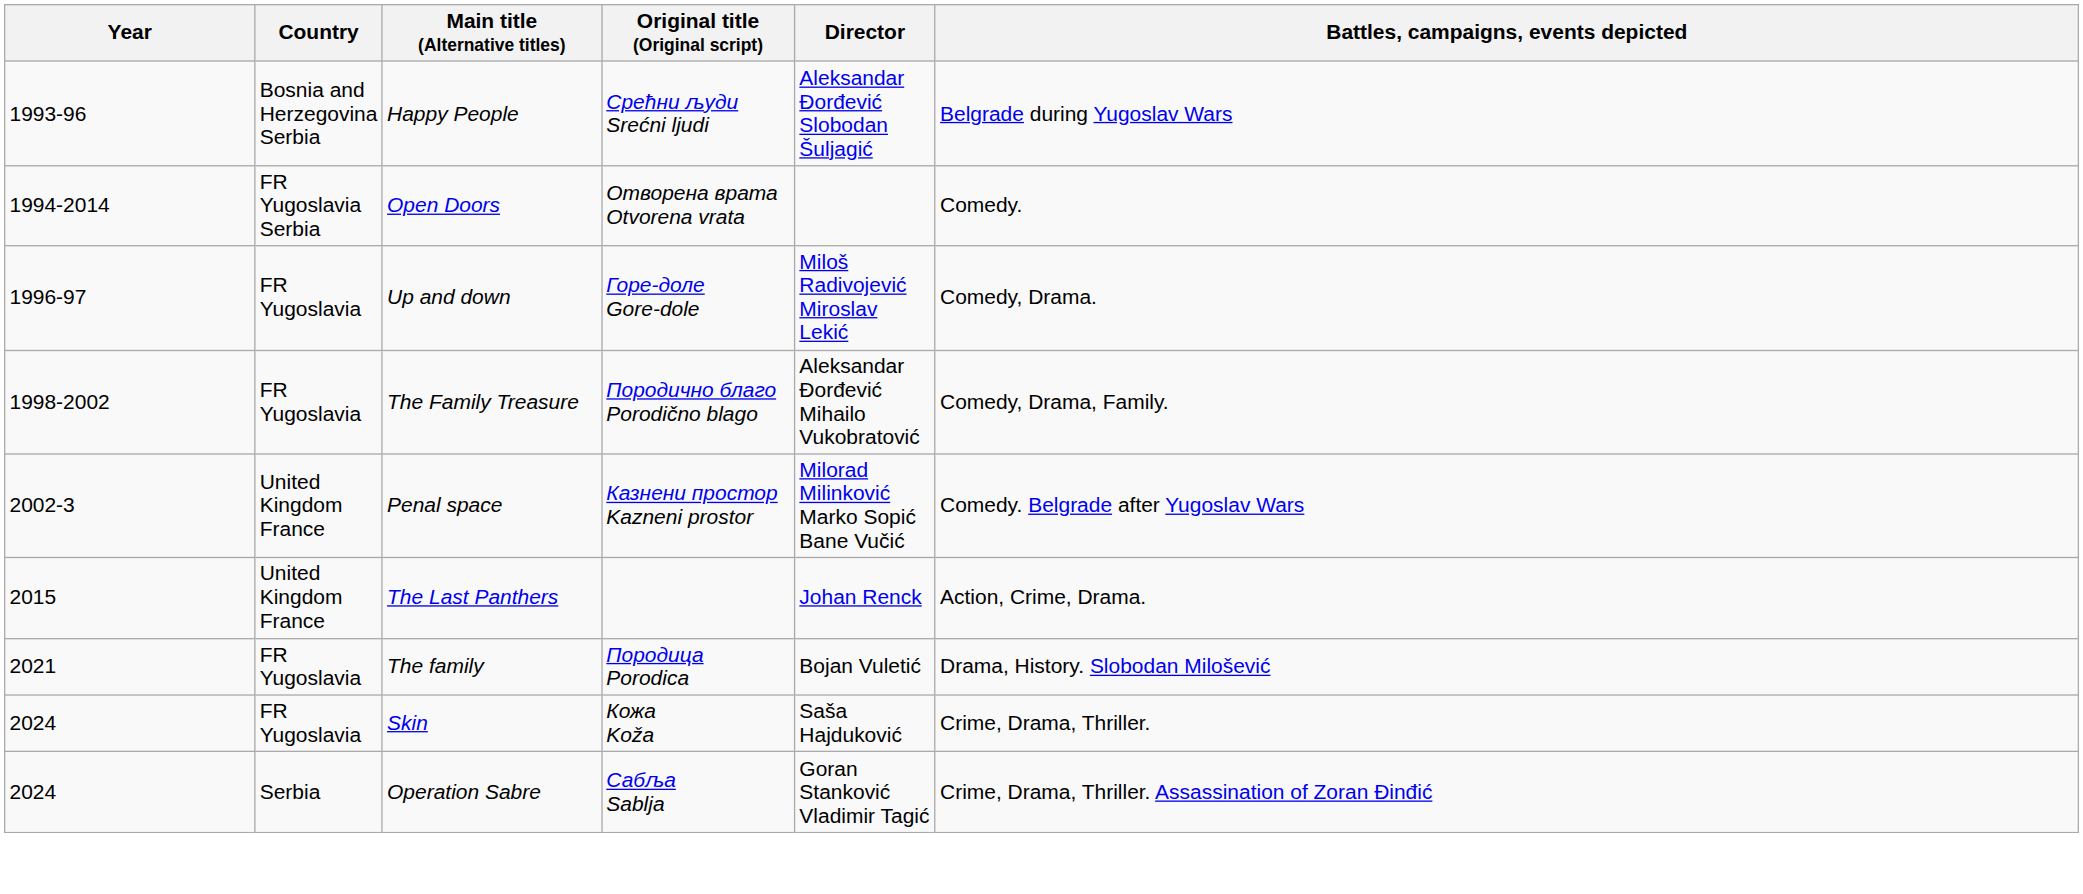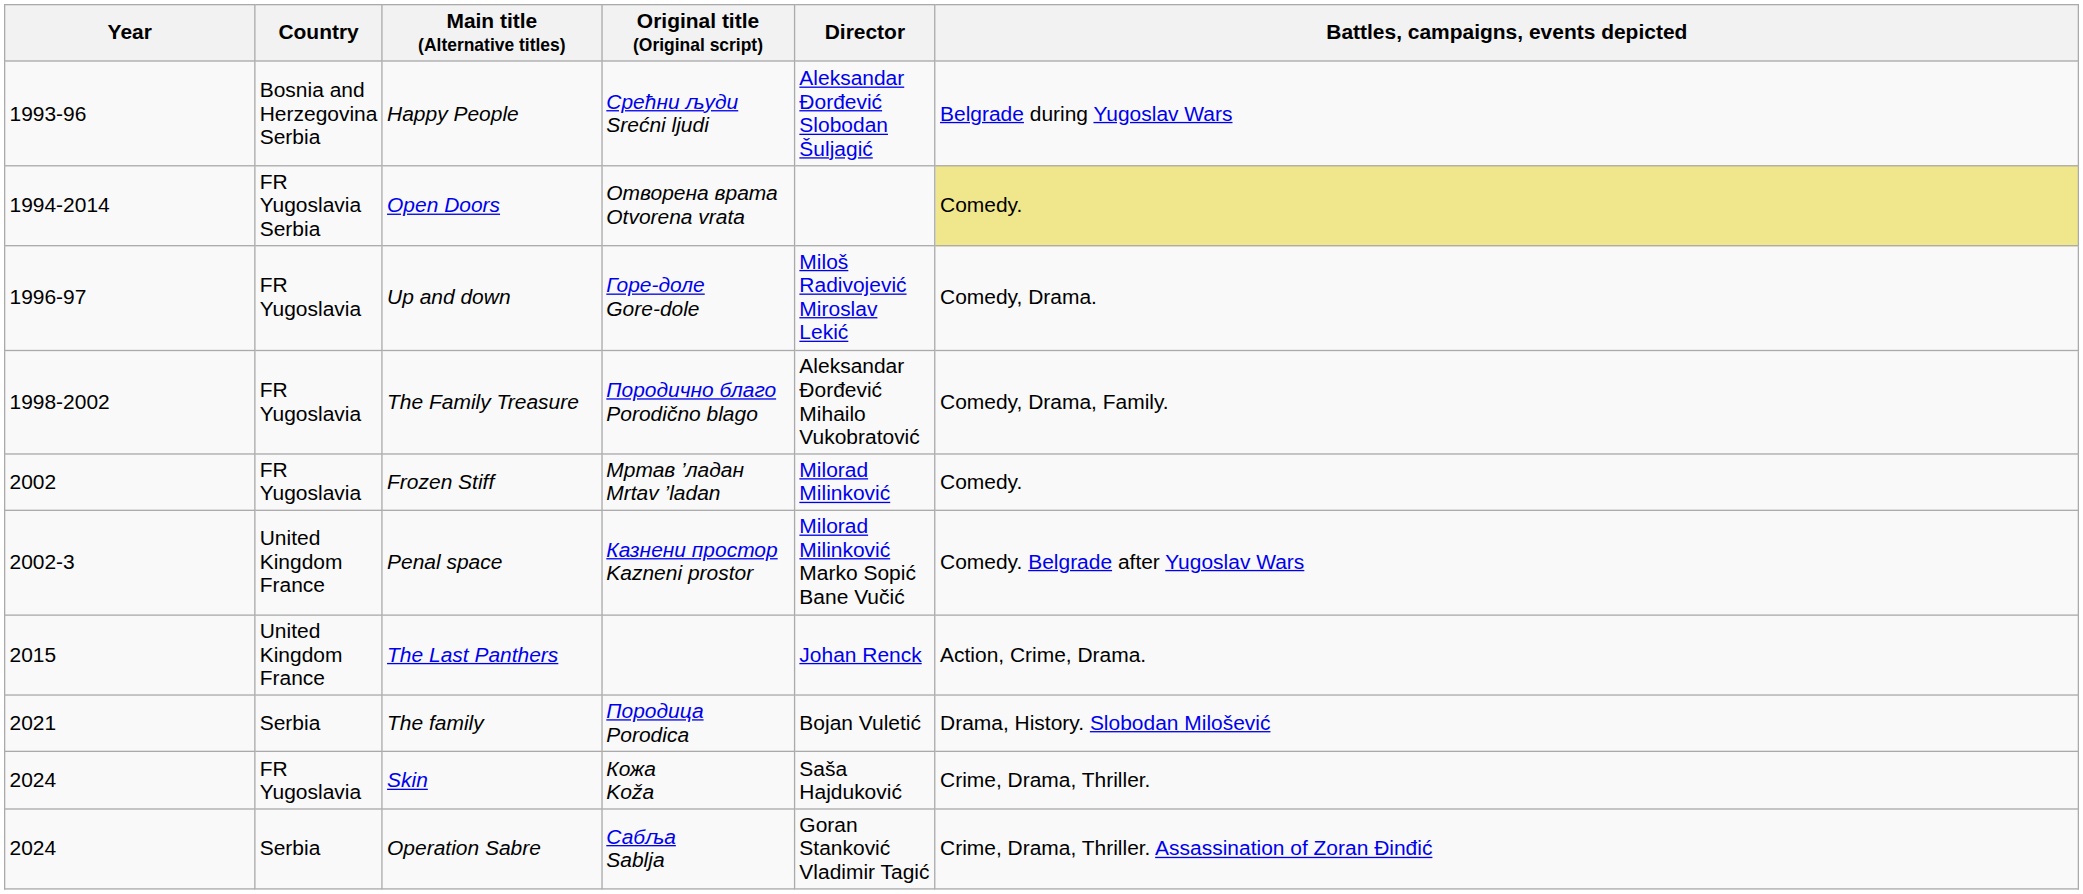 <table class="wikitable sortable" style="width:100%;">
 <tr>
 <th class="unsortable">Year</th>
 <th width= 80>Country</th>
 <th width=160>Main title<br><small>(Alternative titles)</small></th>
 <th width=140>Original title<br><small>(Original script)</small></th>
 <th width=100>Director</th>
 <th class="unsortable">Battles, campaigns, events depicted</th>
 </tr>
 <tr>
 <td>1993-96</td>
 <td>Bosnia and Herzegovina<br>Serbia</td>
 <td><em>Happy People</em></td>
 <td><em><a href='#'>Срећни људи</a></em><br><em>Srećni ljudi</em></td>
 <td><a href='#'>Aleksandar Đorđević</a><br><a href='#'>Slobodan Šuljagić</a></td>
 <td><a href='#'>Belgrade</a> during <a href='#'>Yugoslav Wars</a></td>
 </tr>
 <tr>
 <td>1994-2014</td>
 <td>FR Yugoslavia<br>Serbia</td>
 <td><em><a href='#'>Open Doors</a></em></td>
 <td><em>Отворена врата</em><br><em>Otvorena vrata</em></td>
 <td></td>
-<td>Comedy.</td>
+<td style="background: khaki;">Comedy.</td>
 </tr>
 <tr>
 <td>1996-97</td>
 <td>FR Yugoslavia</td>
 <td><em>Up and down</em></td>
 <td><em><a href='#'>Горе-доле</a></em><br><em>Gore-dole</em></td>
 <td><a href='#'>Miloš Radivojević</a><br><a href='#'>Miroslav Lekić</a></td>
 <td>Comedy, Drama.</td>
 </tr>
 <tr>
 <td>1998-2002</td>
 <td>FR Yugoslavia</td>
 <td><em>The Family Treasure</em></td>
 <td><em><a href='#'>Породично благо</a></em><br><em>Porodično blago</em></td>
 <td>Aleksandar Đorđević<br>Mihailo Vukobratović</td>
 <td>Comedy, Drama, Family.</td>
+</tr>
+<tr>
+<td>2002</td>
+<td>FR Yugoslavia</td>
+<td><em>Frozen Stiff</em></td>
+<td><em>Мртав ’ладан</em><br><em>Mrtav ’ladan</em></td>
+<td><a href='#'>Milorad Milinković</a></td>
+<td>Comedy.</td>
 </tr>
 <tr>
 <td>2002-3</td>
 <td>United Kingdom<br>France</td>
 <td><em>Penal space</em></td>
 <td><em><a href='#'>Казнени простор</a></em><br><em>Kazneni prostor</em></td>
 <td><a href='#'>Milorad Milinković</a><br>Marko Sopić<br>Bane Vučić</td>
 <td>Comedy. <a href='#'>Belgrade</a> after <a href='#'>Yugoslav Wars</a></td>
 </tr>
 <tr>
 <td>2015</td>
 <td>United Kingdom<br>France</td>
 <td><em><a href='#'>The Last Panthers</a></em></td>
 <td></td>
 <td><a href='#'>Johan Renck</a></td>
 <td>Action, Crime, Drama.</td>
 </tr>
 <tr>
 <td>2021</td>
-<td>FR Yugoslavia</td>
+<td>Serbia</td>
 <td><em>The family</em></td>
 <td><em><a href='#'>Породица</a></em><br><em>Porodica</em></td>
 <td>Bojan Vuletić</td>
 <td>Drama, History. <a href='#'>Slobodan Milošević</a></td>
 </tr>
 <tr>
 <td>2024</td>
 <td>FR Yugoslavia</td>
 <td><em><a href='#'>Skin</a></em></td>
 <td><em>Кожа</em><br><em>Koža</em></td>
 <td>Saša Hajduković</td>
 <td>Crime, Drama, Thriller.</td>
 </tr>
 <tr>
 <td>2024</td>
 <td>Serbia</td>
 <td><em>Operation Sabre</em></td>
 <td><em><a href='#'>Сабља</a></em><br><em>Sablja</em></td>
 <td>Goran Stanković<br>Vladimir Tagić</td>
 <td>Crime, Drama, Thriller. <a href='#'>Assassination of Zoran Đinđić</a></td>
 </tr>
 </table>
